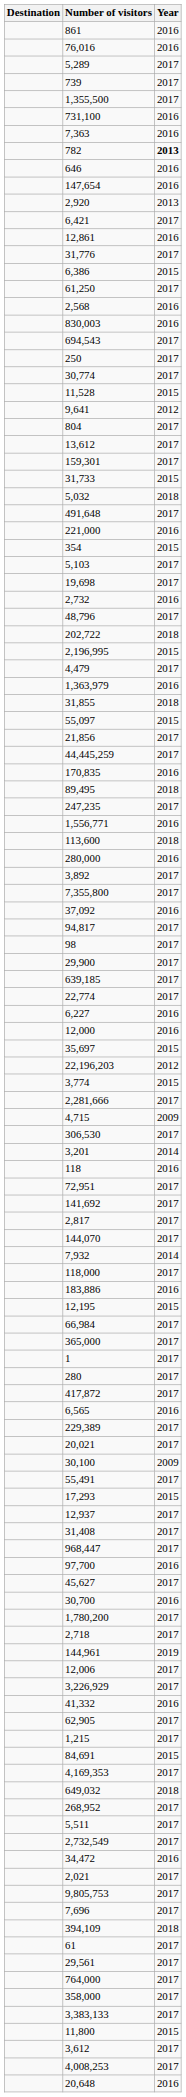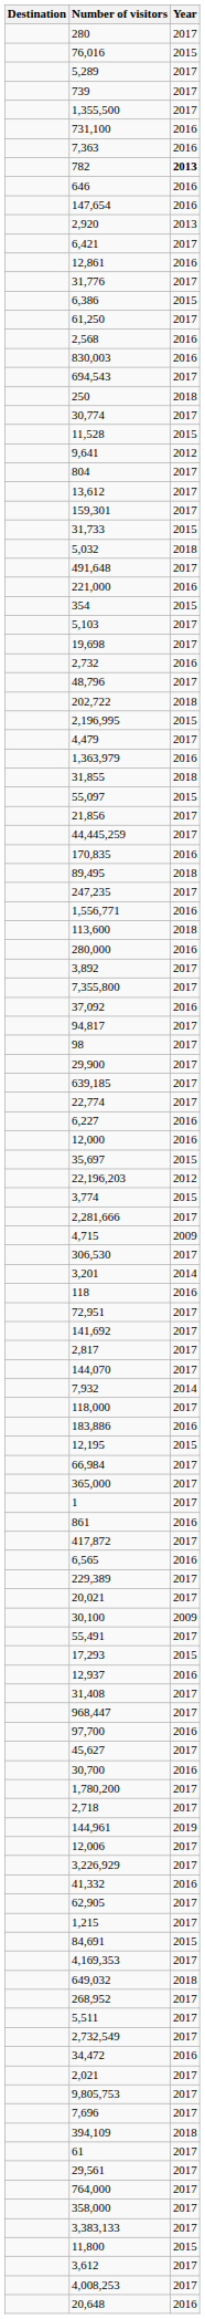 <table class="wikitable sortable collapsible collapsed">
 <tr>
 <th>Destination</th>
 <th>Number of visitors</th>
 <th>Year</th>
 </tr>
 <tr>
 <td></td>
-<td>861</td>
-<td>2016</td>
+<td>280</td>
+<td>2017</td>
 </tr>
 <tr>
 <td></td>
 <td>76,016</td>
-<td>2016</td>
+<td>2015</td>
 </tr>
 <tr>
 <td></td>
 <td>5,289</td>
 <td>2017</td>
 </tr>
 <tr>
 <td></td>
 <td>739</td>
 <td>2017</td>
 </tr>
 <tr>
 <td></td>
 <td>1,355,500</td>
 <td>2017</td>
 </tr>
 <tr>
 <td></td>
 <td>731,100</td>
 <td>2016</td>
 </tr>
 <tr>
 <td></td>
 <td>7,363</td>
 <td>2016</td>
 </tr>
 <tr>
 <td></td>
 <td>782</td>
 <td><strong>2013</strong></td>
 </tr>
 <tr>
 <td></td>
 <td>646</td>
 <td>2016</td>
 </tr>
 <tr>
 <td></td>
 <td>147,654</td>
 <td>2016</td>
 </tr>
 <tr>
 <td></td>
 <td>2,920</td>
 <td>2013</td>
 </tr>
 <tr>
 <td></td>
 <td>6,421</td>
 <td>2017</td>
 </tr>
 <tr>
 <td></td>
 <td>12,861</td>
 <td>2016</td>
 </tr>
 <tr>
 <td></td>
 <td>31,776</td>
 <td>2017</td>
 </tr>
 <tr>
 <td></td>
 <td>6,386</td>
 <td>2015</td>
 </tr>
 <tr>
 <td></td>
 <td>61,250</td>
 <td>2017</td>
 </tr>
 <tr>
 <td></td>
 <td>2,568</td>
 <td>2016</td>
 </tr>
 <tr>
 <td></td>
 <td>830,003</td>
 <td>2016</td>
 </tr>
 <tr>
 <td></td>
 <td>694,543</td>
 <td>2017</td>
 </tr>
 <tr>
 <td></td>
 <td>250</td>
-<td>2017</td>
+<td>2018</td>
 </tr>
 <tr>
 <td></td>
 <td>30,774</td>
 <td>2017</td>
 </tr>
 <tr>
 <td></td>
 <td>11,528</td>
 <td>2015</td>
 </tr>
 <tr>
 <td></td>
 <td>9,641</td>
 <td>2012</td>
 </tr>
 <tr>
 <td></td>
 <td>804</td>
 <td>2017</td>
 </tr>
 <tr>
 <td></td>
 <td>13,612</td>
 <td>2017</td>
 </tr>
 <tr>
 <td></td>
 <td>159,301</td>
 <td>2017</td>
 </tr>
 <tr>
 <td></td>
 <td>31,733</td>
 <td>2015</td>
 </tr>
 <tr>
 <td></td>
 <td>5,032</td>
 <td>2018</td>
 </tr>
 <tr>
 <td></td>
 <td>491,648</td>
 <td>2017</td>
 </tr>
 <tr>
 <td></td>
 <td>221,000</td>
 <td>2016</td>
 </tr>
 <tr>
 <td></td>
 <td>354</td>
 <td>2015</td>
 </tr>
 <tr>
 <td></td>
 <td>5,103</td>
 <td>2017</td>
 </tr>
 <tr>
 <td></td>
 <td>19,698</td>
 <td>2017</td>
 </tr>
 <tr>
 <td></td>
 <td>2,732</td>
 <td>2016</td>
 </tr>
 <tr>
 <td></td>
 <td>48,796</td>
 <td>2017</td>
 </tr>
 <tr>
 <td></td>
 <td>202,722</td>
 <td>2018</td>
 </tr>
 <tr>
 <td></td>
 <td>2,196,995</td>
 <td>2015</td>
 </tr>
 <tr>
 <td></td>
 <td>4,479</td>
 <td>2017</td>
 </tr>
 <tr>
 <td></td>
 <td>1,363,979</td>
 <td>2016</td>
 </tr>
 <tr>
 <td></td>
 <td>31,855</td>
 <td>2018</td>
 </tr>
 <tr>
 <td></td>
 <td>55,097</td>
 <td>2015</td>
 </tr>
 <tr>
 <td></td>
 <td>21,856</td>
 <td>2017</td>
 </tr>
 <tr>
 <td></td>
 <td>44,445,259</td>
 <td>2017</td>
 </tr>
 <tr>
 <td></td>
 <td>170,835</td>
 <td>2016</td>
 </tr>
 <tr>
 <td></td>
 <td>89,495</td>
 <td>2018</td>
 </tr>
 <tr>
 <td></td>
 <td>247,235</td>
 <td>2017</td>
 </tr>
 <tr>
 <td></td>
 <td>1,556,771</td>
 <td>2016</td>
 </tr>
 <tr>
 <td></td>
 <td>113,600</td>
 <td>2018</td>
 </tr>
 <tr>
 <td></td>
 <td>280,000</td>
 <td>2016</td>
 </tr>
 <tr>
 <td></td>
 <td>3,892</td>
 <td>2017</td>
 </tr>
 <tr>
 <td></td>
 <td>7,355,800</td>
 <td>2017</td>
 </tr>
 <tr>
 <td></td>
 <td>37,092</td>
 <td>2016</td>
 </tr>
 <tr>
 <td></td>
 <td>94,817</td>
 <td>2017</td>
 </tr>
 <tr>
 <td></td>
 <td>98</td>
 <td>2017</td>
 </tr>
 <tr>
 <td></td>
 <td>29,900</td>
 <td>2017</td>
 </tr>
 <tr>
 <td></td>
 <td>639,185</td>
 <td>2017</td>
 </tr>
 <tr>
 <td></td>
 <td>22,774</td>
 <td>2017</td>
 </tr>
 <tr>
 <td></td>
 <td>6,227</td>
 <td>2016</td>
 </tr>
 <tr>
 <td></td>
 <td>12,000</td>
 <td>2016</td>
 </tr>
 <tr>
 <td></td>
 <td>35,697</td>
 <td>2015</td>
 </tr>
 <tr>
 <td></td>
 <td>22,196,203</td>
 <td>2012</td>
 </tr>
 <tr>
 <td></td>
 <td>3,774</td>
 <td>2015</td>
 </tr>
 <tr>
 <td></td>
 <td>2,281,666</td>
 <td>2017</td>
 </tr>
 <tr>
 <td></td>
 <td>4,715</td>
 <td>2009</td>
 </tr>
 <tr>
 <td></td>
 <td>306,530</td>
 <td>2017</td>
 </tr>
 <tr>
 <td></td>
 <td>3,201</td>
 <td>2014</td>
 </tr>
 <tr>
 <td></td>
 <td>118</td>
 <td>2016</td>
 </tr>
 <tr>
 <td></td>
 <td>72,951</td>
 <td>2017</td>
 </tr>
 <tr>
 <td></td>
 <td>141,692</td>
 <td>2017</td>
 </tr>
 <tr>
 <td></td>
 <td>2,817</td>
 <td>2017</td>
 </tr>
 <tr>
 <td></td>
 <td>144,070</td>
 <td>2017</td>
 </tr>
 <tr>
 <td></td>
 <td>7,932</td>
 <td>2014</td>
 </tr>
 <tr>
 <td></td>
 <td>118,000</td>
 <td>2017</td>
 </tr>
 <tr>
 <td></td>
 <td>183,886</td>
 <td>2016</td>
 </tr>
 <tr>
 <td></td>
 <td>12,195</td>
 <td>2015</td>
 </tr>
 <tr>
 <td></td>
 <td>66,984</td>
 <td>2017</td>
 </tr>
 <tr>
 <td></td>
 <td>365,000</td>
 <td>2017</td>
 </tr>
 <tr>
 <td></td>
 <td>1</td>
 <td>2017</td>
 </tr>
 <tr>
 <td></td>
-<td>280</td>
-<td>2017</td>
+<td>861</td>
+<td>2016</td>
 </tr>
 <tr>
 <td></td>
 <td>417,872</td>
 <td>2017</td>
 </tr>
 <tr>
 <td></td>
 <td>6,565</td>
 <td>2016</td>
 </tr>
 <tr>
 <td></td>
 <td>229,389</td>
 <td>2017</td>
 </tr>
 <tr>
 <td></td>
 <td>20,021</td>
 <td>2017</td>
 </tr>
 <tr>
 <td></td>
 <td>30,100</td>
 <td>2009</td>
 </tr>
 <tr>
 <td></td>
 <td>55,491</td>
 <td>2017</td>
 </tr>
 <tr>
 <td></td>
 <td>17,293</td>
 <td>2015</td>
 </tr>
 <tr>
 <td></td>
 <td>12,937</td>
-<td>2017</td>
+<td>2016</td>
 </tr>
 <tr>
 <td></td>
 <td>31,408</td>
 <td>2017</td>
 </tr>
 <tr>
 <td></td>
 <td>968,447</td>
 <td>2017</td>
 </tr>
 <tr>
 <td></td>
 <td>97,700</td>
 <td>2016</td>
 </tr>
 <tr>
 <td></td>
 <td>45,627</td>
 <td>2017</td>
 </tr>
 <tr>
 <td></td>
 <td>30,700</td>
 <td>2016</td>
 </tr>
 <tr>
 <td></td>
 <td>1,780,200</td>
 <td>2017</td>
 </tr>
 <tr>
 <td></td>
 <td>2,718</td>
 <td>2017</td>
 </tr>
 <tr>
 <td></td>
 <td>144,961</td>
 <td>2019</td>
 </tr>
 <tr>
 <td></td>
 <td>12,006</td>
 <td>2017</td>
 </tr>
 <tr>
 <td></td>
 <td>3,226,929</td>
 <td>2017</td>
 </tr>
 <tr>
 <td></td>
 <td>41,332</td>
 <td>2016</td>
 </tr>
 <tr>
 <td></td>
 <td>62,905</td>
 <td>2017</td>
 </tr>
 <tr>
 <td></td>
 <td>1,215</td>
 <td>2017</td>
 </tr>
 <tr>
 <td></td>
 <td>84,691</td>
 <td>2015</td>
 </tr>
 <tr>
 <td></td>
 <td>4,169,353</td>
 <td>2017</td>
 </tr>
 <tr>
 <td></td>
 <td>649,032</td>
 <td>2018</td>
 </tr>
 <tr>
 <td></td>
 <td>268,952</td>
 <td>2017</td>
 </tr>
 <tr>
 <td></td>
 <td>5,511</td>
 <td>2017</td>
 </tr>
 <tr>
 <td></td>
 <td>2,732,549</td>
 <td>2017</td>
 </tr>
 <tr>
 <td></td>
 <td>34,472</td>
 <td>2016</td>
 </tr>
 <tr>
 <td></td>
 <td>2,021</td>
 <td>2017</td>
 </tr>
 <tr>
 <td></td>
 <td>9,805,753</td>
 <td>2017</td>
 </tr>
 <tr>
 <td></td>
 <td>7,696</td>
 <td>2017</td>
 </tr>
 <tr>
 <td></td>
 <td>394,109</td>
 <td>2018</td>
 </tr>
 <tr>
 <td></td>
 <td>61</td>
 <td>2017</td>
 </tr>
 <tr>
 <td></td>
 <td>29,561</td>
 <td>2017</td>
 </tr>
 <tr>
 <td></td>
 <td>764,000</td>
 <td>2017</td>
 </tr>
 <tr>
 <td></td>
 <td>358,000</td>
 <td>2017</td>
 </tr>
 <tr>
 <td></td>
 <td>3,383,133</td>
 <td>2017</td>
 </tr>
 <tr>
 <td></td>
 <td>11,800</td>
 <td>2015</td>
 </tr>
 <tr>
 <td></td>
 <td>3,612</td>
 <td>2017</td>
 </tr>
 <tr>
 <td></td>
 <td>4,008,253</td>
 <td>2017</td>
 </tr>
 <tr>
 <td></td>
 <td>20,648</td>
 <td>2016</td>
 </tr>
 </table>
